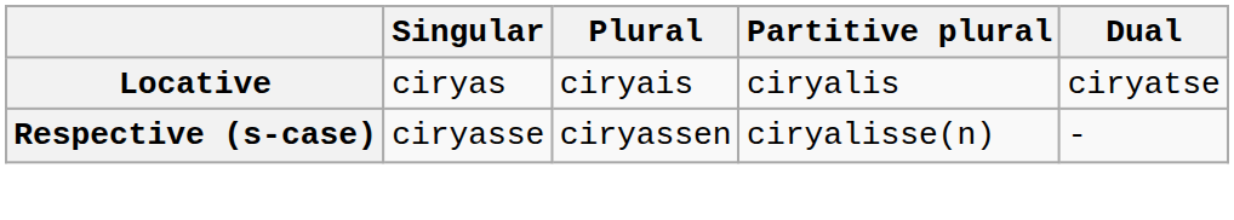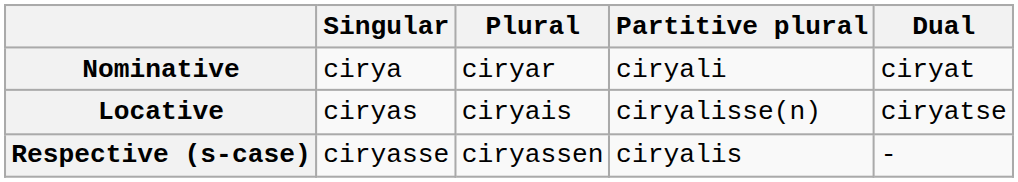 <table class="wikitable">
 <tr>
 <th></th>
 <th>Singular</th>
 <th>Plural</th>
 <th>Partitive plural</th>
 <th>Dual</th>
 </tr>
 <tr>
+<th>Nominative</th>
+<td>cirya</td>
+<td>ciryar</td>
+<td>ciryali</td>
+<td>ciryat</td>
+</tr>
+<tr>
 <th>Locative</th>
 <td>ciryas</td>
 <td>ciryais</td>
-<td>ciryalis</td>
+<td>ciryalisse(n)</td>
 <td>ciryatse</td>
 </tr>
 <tr>
 <th>Respective (s-case)</th>
 <td>ciryasse</td>
 <td>ciryassen</td>
-<td>ciryalisse(n)</td>
+<td>ciryalis</td>
 <td>-</td>
 </tr>
 </table>
